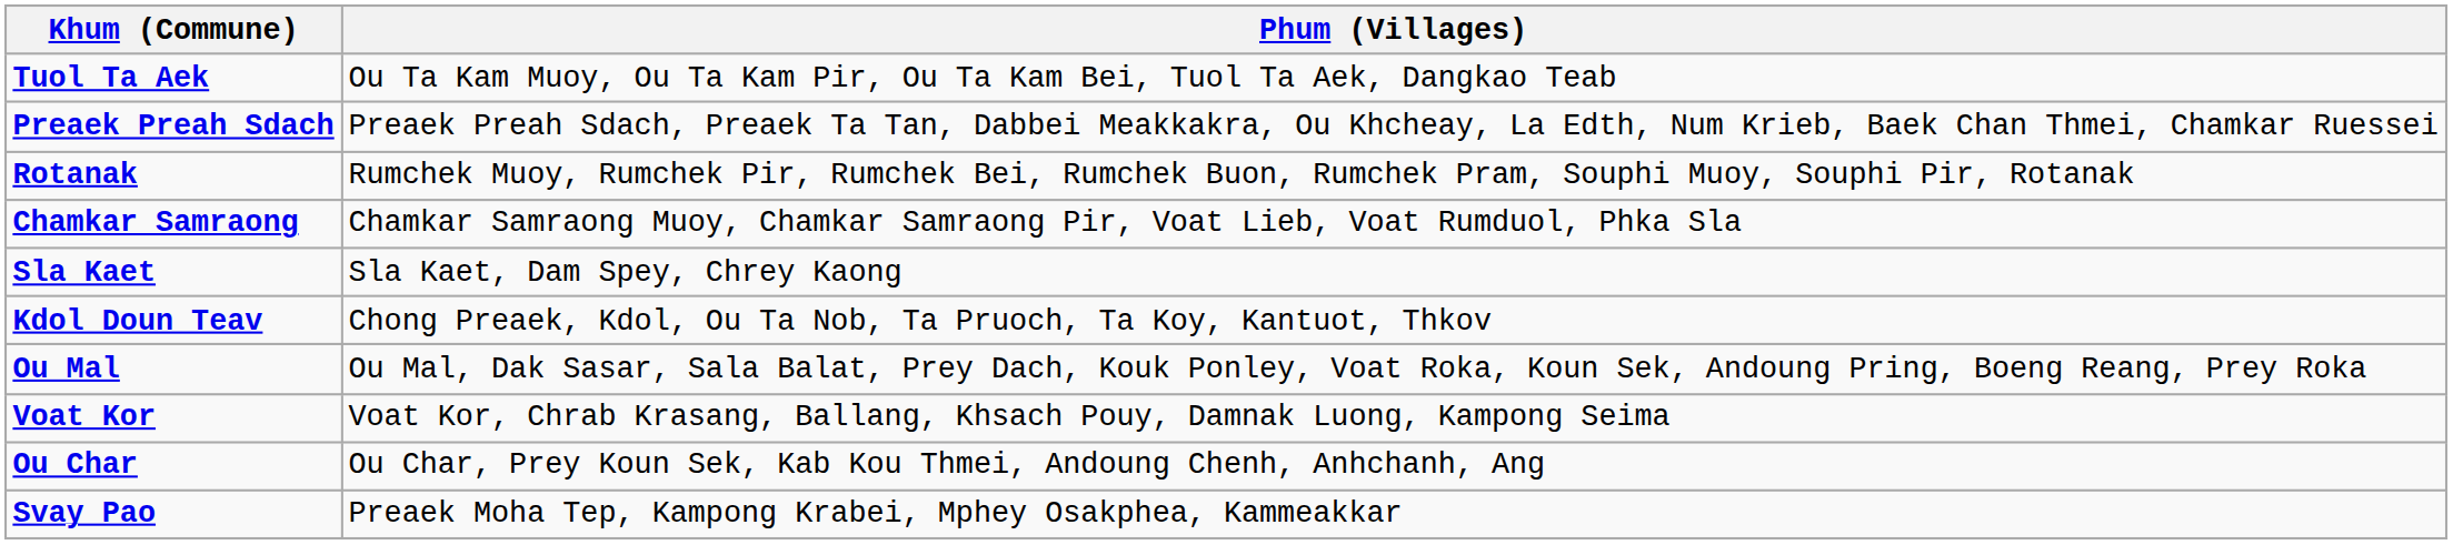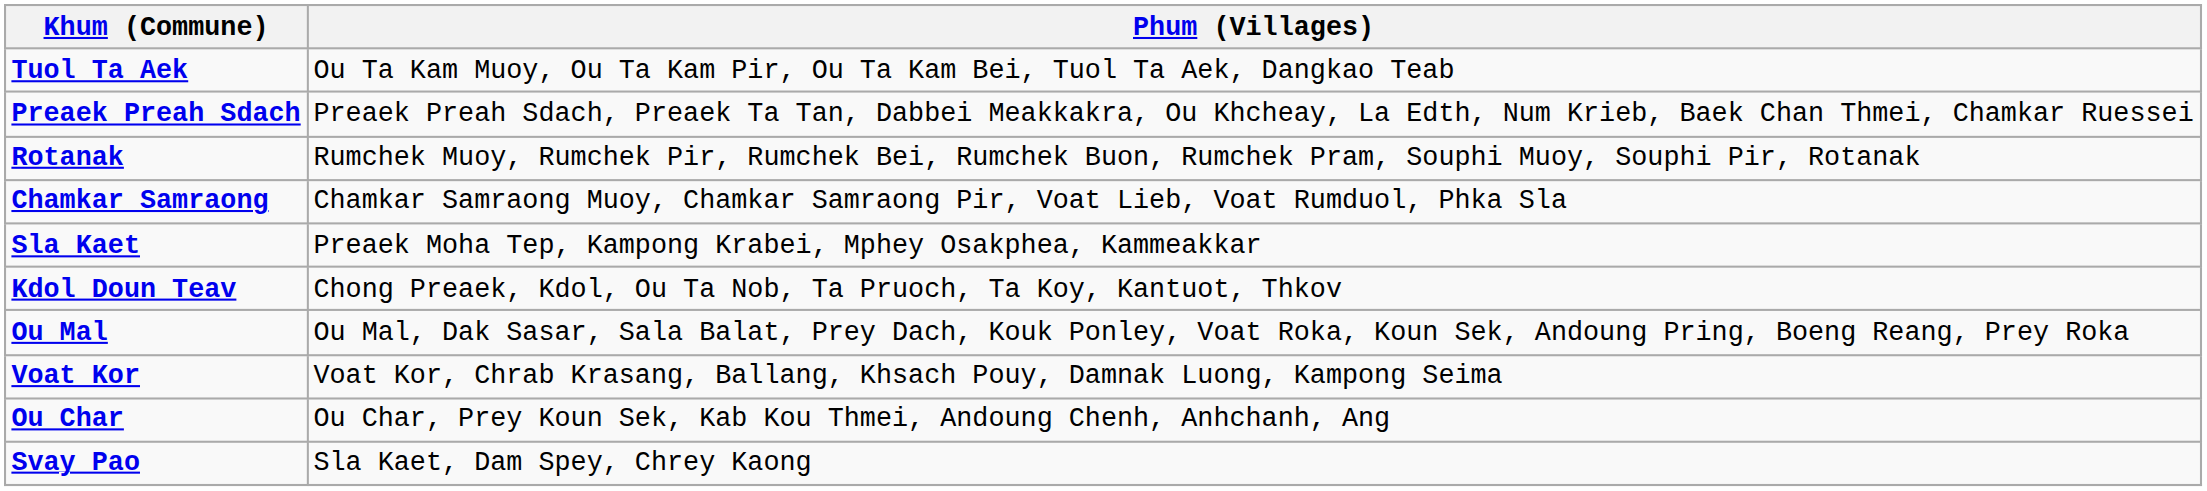 <table class="wikitable">
 <tr>
 <th><a href='#'>Khum</a> (Commune)</th>
 <th><a href='#'>Phum</a> (Villages)</th>
 </tr>
 <tr>
 <td><strong><a href='#'>Tuol Ta Aek</a></strong></td>
 <td>Ou Ta Kam Muoy, Ou Ta Kam Pir, Ou Ta Kam Bei, Tuol Ta Aek, Dangkao Teab</td>
 </tr>
 <tr>
 <td><strong><a href='#'>Preaek Preah Sdach</a></strong></td>
 <td>Preaek Preah Sdach, Preaek Ta Tan, Dabbei Meakkakra, Ou Khcheay, La Edth, Num Krieb, Baek Chan Thmei, Chamkar Ruessei</td>
 </tr>
 <tr>
 <td><strong><a href='#'>Rotanak</a></strong></td>
 <td>Rumchek Muoy, Rumchek Pir, Rumchek Bei, Rumchek Buon, Rumchek Pram, Souphi Muoy, Souphi Pir, Rotanak</td>
 </tr>
 <tr>
 <td><strong><a href='#'>Chamkar Samraong</a></strong></td>
 <td>Chamkar Samraong Muoy, Chamkar Samraong Pir, Voat Lieb, Voat Rumduol, Phka Sla</td>
 </tr>
 <tr>
 <td><strong><a href='#'>Sla Kaet</a></strong></td>
-<td>Sla Kaet, Dam Spey, Chrey Kaong</td>
+<td>Preaek Moha Tep, Kampong Krabei, Mphey Osakphea, Kammeakkar</td>
 </tr>
 <tr>
 <td><strong><a href='#'>Kdol Doun Teav</a></strong></td>
 <td>Chong Preaek, Kdol, Ou Ta Nob, Ta Pruoch, Ta Koy, Kantuot, Thkov</td>
 </tr>
 <tr>
 <td><strong><a href='#'>Ou Mal</a></strong></td>
 <td>Ou Mal, Dak Sasar, Sala Balat, Prey Dach, Kouk Ponley, Voat Roka, Koun Sek, Andoung Pring, Boeng Reang, Prey Roka</td>
 </tr>
 <tr>
 <td><strong><a href='#'>Voat Kor</a></strong></td>
 <td>Voat Kor, Chrab Krasang, Ballang, Khsach Pouy, Damnak Luong, Kampong Seima</td>
 </tr>
 <tr>
 <td><strong><a href='#'>Ou Char</a></strong></td>
 <td>Ou Char, Prey Koun Sek, Kab Kou Thmei, Andoung Chenh, Anhchanh, Ang</td>
 </tr>
 <tr>
 <td><strong><a href='#'>Svay Pao</a></strong></td>
-<td>Preaek Moha Tep, Kampong Krabei, Mphey Osakphea, Kammeakkar</td>
+<td>Sla Kaet, Dam Spey, Chrey Kaong</td>
 </tr>
 <tr>
 </tr>
 </table>
